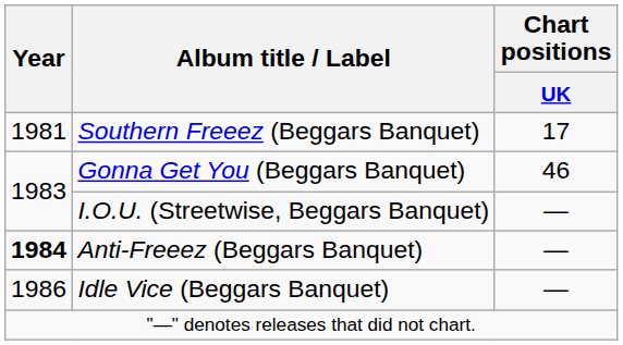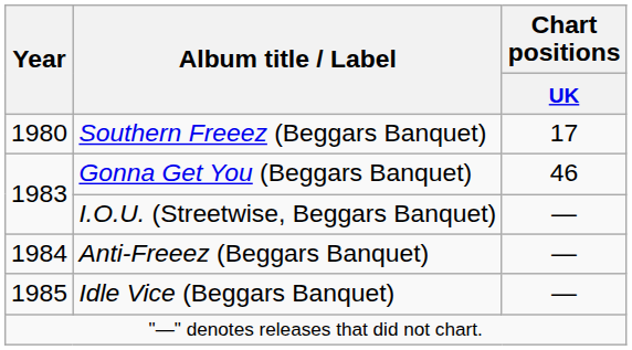 <table class="wikitable">
 <tr>
 <th rowspan="2">Year</th>
 <th rowspan="2">Album title / Label</th>
 <th>Chart positions</th>
 </tr>
 <tr>
 <th width="40"><small><a href='#'>UK</a></small><br></th>
 </tr>
 <tr>
-<td>1981</td>
+<td>1980</td>
 <td><em><a href='#'>Southern Freeez</a></em> (Beggars Banquet)</td>
 <td align="center">17</td>
 </tr>
 <tr>
 <td rowspan="2">1983</td>
 <td><em><a href='#'>Gonna Get You</a></em> (Beggars Banquet)</td>
 <td align="center">46</td>
 </tr>
 <tr>
 <td><em>I.O.U.</em> (Streetwise, Beggars Banquet)</td>
 <td align="center">—</td>
 </tr>
 <tr>
-<td><strong>1984</strong></td>
+<td>1984</td>
 <td><em>Anti-Freeez</em> (Beggars Banquet)</td>
 <td align="center">—</td>
 </tr>
 <tr>
-<td>1986</td>
+<td>1985</td>
 <td><em>Idle Vice</em> (Beggars Banquet)</td>
 <td align="center">—</td>
 </tr>
 <tr>
 <td colspan="6" style="text-align:center; font-size:9pt;">"—" denotes releases that did not chart.</td>
 </tr>
 </table>
